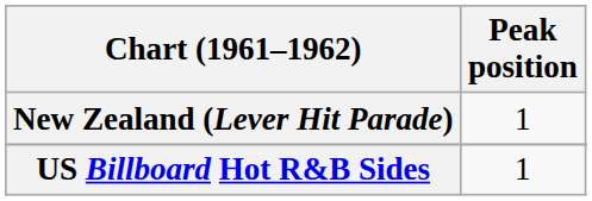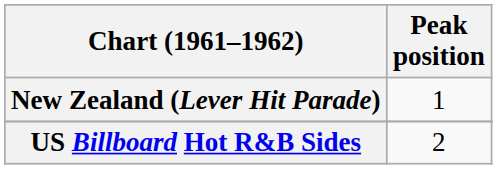 <table class="wikitable sortable plainrowheaders">
 <tr>
 <th scope="col">Chart (1961–1962)</th>
 <th scope="col">Peak<br>position</th>
 </tr>
 <tr>
 <th scope="row">New Zealand (<em>Lever Hit Parade</em>)</th>
 <td style="text-align:center;">1</td>
 </tr>
 <tr>
 </tr>
 <tr>
 <th scope="row">US <em><a href='#'>Billboard</a></em> <a href='#'>Hot R&B Sides</a></th>
-<td style="text-align:center;">1</td>
+<td style="text-align:center;">2</td>
 </tr>
 </table>
